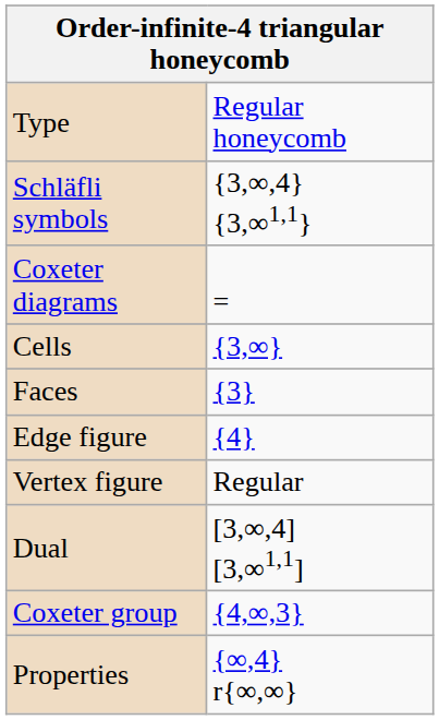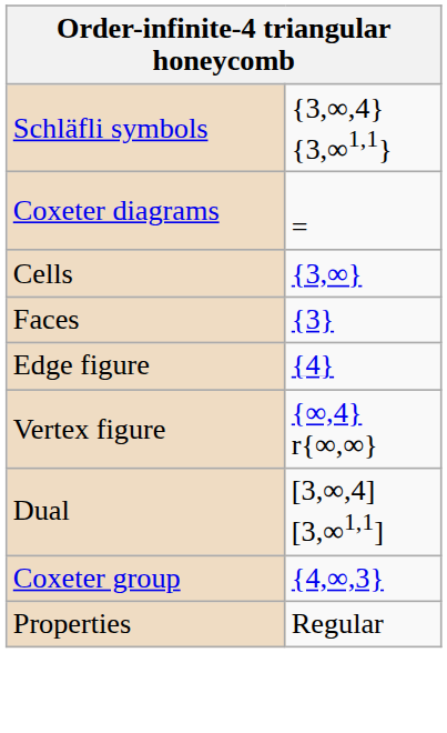 <table class="wikitable" align="right" style="margin-left:10px" width=240>
 <tr>
 <th bgcolor=#efdcc3 colspan=2>Order-infinite-4 triangular honeycomb</th>
-</tr>
-<tr>
-<td bgcolor=#efdcc3>Type</td>
-<td><a href='#'>Regular honeycomb</a></td>
 </tr>
 <tr>
 <td bgcolor=#efdcc3><a href='#'>Schläfli symbols</a></td>
 <td>{3,∞,4}<br>{3,∞<sup>1,1</sup>}</td>
 </tr>
 <tr>
 <td bgcolor=#efdcc3><a href='#'>Coxeter diagrams</a></td>
 <td><br> = </td>
 </tr>
 <tr>
 <td bgcolor=#efdcc3>Cells</td>
 <td><a href='#'>{3,∞}</a> </td>
 </tr>
 <tr>
 <td bgcolor=#efdcc3>Faces</td>
 <td><a href='#'>{3}</a></td>
 </tr>
 <tr>
 <td bgcolor=#efdcc3>Edge figure</td>
 <td><a href='#'>{4}</a></td>
 </tr>
 <tr>
 <td bgcolor=#efdcc3>Vertex figure</td>
-<td>Regular</td>
+<td><a href='#'>{∞,4}</a> <br>r{∞,∞} </td>
 </tr>
 <tr>
 <td bgcolor=#efdcc3>Dual</td>
 <td>[3,∞,4]<br>[3,∞<sup>1,1</sup>]</td>
 </tr>
 <tr>
 <td bgcolor=#efdcc3><a href='#'>Coxeter group</a></td>
 <td><a href='#'>{4,∞,3}</a></td>
 </tr>
 <tr>
 <td bgcolor=#efdcc3>Properties</td>
-<td><a href='#'>{∞,4}</a> <br>r{∞,∞} </td>
+<td>Regular</td>
 </tr>
 </table>
